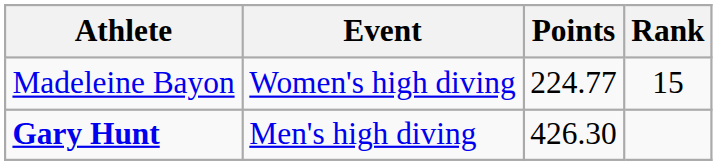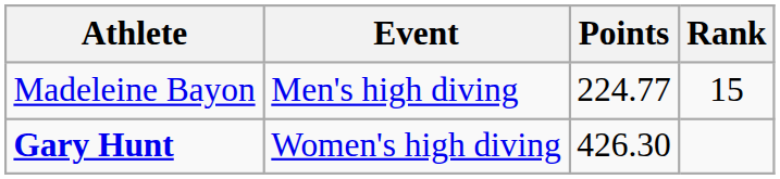 <table class="wikitable" style="text-align:center; font-size:90%;">
 <tr>
 <th>Athlete</th>
 <th>Event</th>
 <th>Points</th>
 <th>Rank</th>
 </tr>
 <tr align=center>
 <td align=left><a href='#'>Madeleine Bayon</a></td>
-<td align=left><a href='#'>Women's high diving</a></td>
+<td align=left><a href='#'>Men's high diving</a></td>
 <td>224.77</td>
 <td>15</td>
 </tr>
 <tr align=center>
 <td align=left><strong><a href='#'>Gary Hunt</a></strong></td>
-<td align=left><a href='#'>Men's high diving</a></td>
+<td align=left><a href='#'>Women's high diving</a></td>
 <td>426.30</td>
 <td></td>
 </tr>
 </table>
